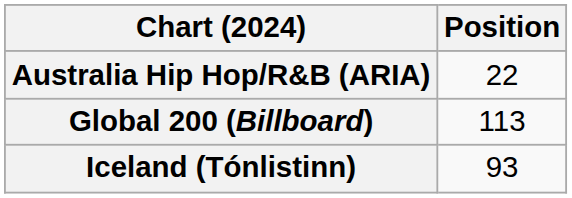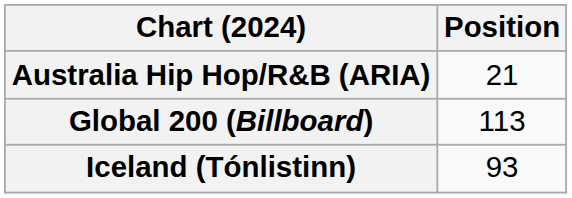 <table class="wikitable sortable plainrowheaders" style="text-align:center">
 <tr>
 <th scope="col">Chart (2024)</th>
 <th scope="col">Position</th>
 </tr>
 <tr>
 <th scope="row">Australia Hip Hop/R&B (ARIA)</th>
-<td>22</td>
+<td>21</td>
 </tr>
 <tr>
 <th scope="row">Global 200 (<em>Billboard</em>)</th>
 <td>113</td>
 </tr>
 <tr>
 <th scope="row">Iceland (Tónlistinn)</th>
 <td>93</td>
 </tr>
 </table>
